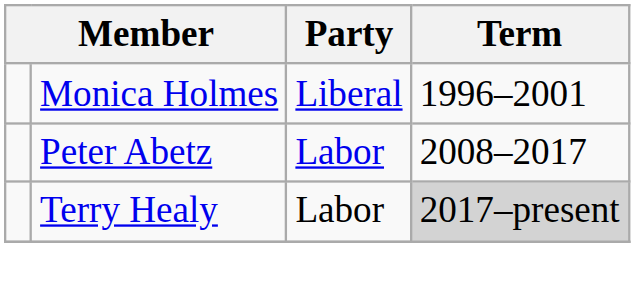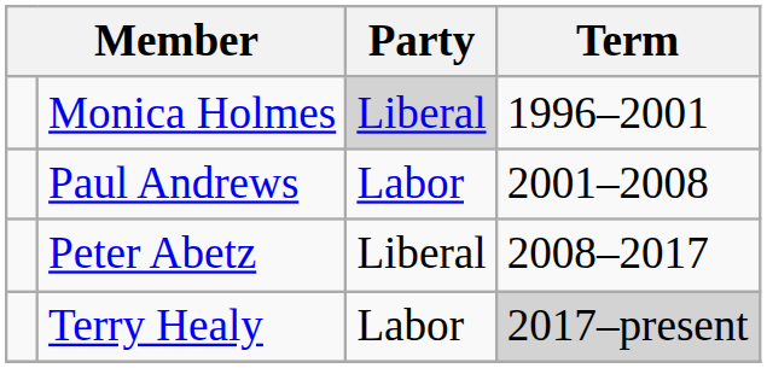 <table class="wikitable">
 <tr>
 <th colspan="2">Member</th>
 <th>Party</th>
 <th>Term</th>
 </tr>
 <tr>
 <td> </td>
 <td><a href='#'>Monica Holmes</a></td>
-<td><a href='#'>Liberal</a></td>
+<td style="background: lightgrey;"><a href='#'>Liberal</a></td>
 <td>1996–2001</td>
 </tr>
 <tr>
 <td> </td>
+<td><a href='#'>Paul Andrews</a></td>
+<td><a href='#'>Labor</a></td>
+<td>2001–2008</td>
+</tr>
+<tr>
+<td> </td>
 <td><a href='#'>Peter Abetz</a></td>
-<td><a href='#'>Labor</a></td>
+<td>Liberal</td>
 <td>2008–2017</td>
 </tr>
 <tr>
 <td> </td>
 <td><a href='#'>Terry Healy</a></td>
 <td>Labor</td>
 <td style="background: lightgrey;">2017–present</td>
 </tr>
 <tr>
 </tr>
 </table>
